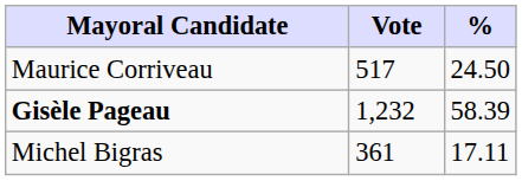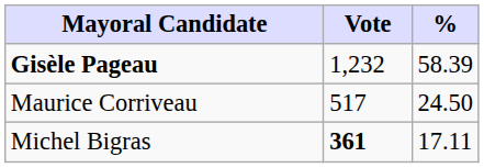 <table class="wikitable">
 <tr>
 <th style="background:#ddf; width:200px;">Mayoral Candidate</th>
 <th style="background:#ddf; width:50px;">Vote</th>
 <th style="background:#ddf; width:30px;">%</th>
 </tr>
 <tr>
+<td><strong>Gisèle Pageau</strong></td>
+<td>1,232</td>
+<td>58.39</td>
+</tr>
+<tr>
 <td>Maurice Corriveau</td>
 <td>517</td>
 <td>24.50</td>
 </tr>
 <tr>
-<td><strong>Gisèle Pageau</strong></td>
-<td>1,232</td>
-<td>58.39</td>
-</tr>
-<tr>
 <td>Michel Bigras</td>
-<td>361</td>
+<td><strong>361</strong></td>
 <td>17.11</td>
 </tr>
 </table>
